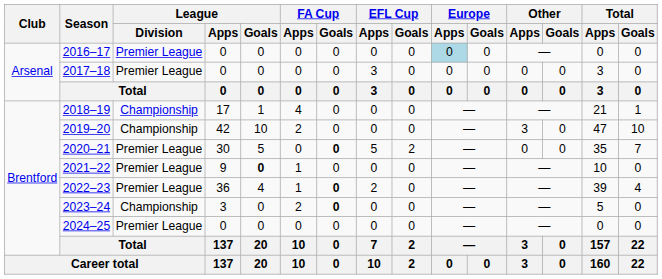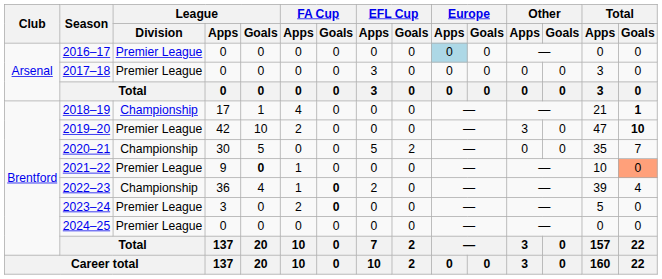 <table class="wikitable" style="text-align: center;">
 <tr>
 <th rowspan="2">Club</th>
 <th rowspan="2">Season</th>
 <th colspan="3">League</th>
 <th colspan="2"><a href='#'>FA Cup</a></th>
 <th colspan="2"><a href='#'>EFL Cup</a></th>
 <th colspan="2"><a href='#'>Europe</a></th>
 <th colspan="2">Other</th>
 <th colspan="2">Total</th>
 </tr>
 <tr>
 <th>Division</th>
 <th>Apps</th>
 <th>Goals</th>
 <th>Apps</th>
 <th>Goals</th>
 <th>Apps</th>
 <th>Goals</th>
 <th>Apps</th>
 <th>Goals</th>
 <th>Apps</th>
 <th>Goals</th>
 <th>Apps</th>
 <th>Goals</th>
 </tr>
 <tr>
 <td rowspan="3"><a href='#'>Arsenal</a></td>
 <td><a href='#'>2016–17</a></td>
 <td><a href='#'>Premier League</a></td>
 <td>0</td>
 <td>0</td>
 <td>0</td>
 <td>0</td>
 <td>0</td>
 <td>0</td>
 <td style="background: lightblue;">0</td>
 <td>0</td>
 <td colspan="2">—</td>
 <td>0</td>
 <td>0</td>
 </tr>
 <tr>
 <td><a href='#'>2017–18</a></td>
 <td>Premier League</td>
 <td>0</td>
 <td>0</td>
 <td>0</td>
 <td>0</td>
 <td>3</td>
 <td>0</td>
 <td>0</td>
 <td>0</td>
 <td>0</td>
 <td>0</td>
 <td>3</td>
 <td>0</td>
 </tr>
 <tr>
 <th colspan="2">Total</th>
 <th>0</th>
 <th>0</th>
 <th>0</th>
 <th>0</th>
 <th>3</th>
 <th>0</th>
 <th>0</th>
 <th>0</th>
 <th>0</th>
 <th>0</th>
 <th>3</th>
 <th>0</th>
 </tr>
 <tr>
 <td rowspan="8"><a href='#'>Brentford</a></td>
 <td><a href='#'>2018–19</a></td>
 <td><a href='#'>Championship</a></td>
 <td>17</td>
 <td>1</td>
 <td>4</td>
 <td>0</td>
 <td>0</td>
 <td>0</td>
 <td colspan="2">—</td>
 <td colspan="2">—</td>
 <td>21</td>
-<td>1</td>
+<td><strong>1</strong></td>
 </tr>
 <tr>
 <td><a href='#'>2019–20</a></td>
-<td>Championship</td>
+<td>Premier League</td>
 <td>42</td>
 <td>10</td>
 <td>2</td>
 <td>0</td>
 <td>0</td>
 <td>0</td>
 <td colspan="2">—</td>
 <td>3</td>
 <td>0</td>
 <td>47</td>
-<td>10</td>
+<td><strong>10</strong></td>
 </tr>
 <tr>
 <td><a href='#'>2020–21</a></td>
-<td>Premier League</td>
+<td>Championship</td>
 <td>30</td>
 <td>5</td>
 <td>0</td>
-<td><strong>0</strong></td>
+<td>0</td>
 <td>5</td>
 <td>2</td>
 <td colspan="2">—</td>
 <td>0</td>
 <td>0</td>
 <td>35</td>
 <td>7</td>
 </tr>
 <tr>
 <td><a href='#'>2021–22</a></td>
 <td>Premier League</td>
 <td>9</td>
 <td><strong>0</strong></td>
 <td>1</td>
 <td>0</td>
 <td>0</td>
 <td>0</td>
 <td colspan="2">—</td>
 <td colspan="2">—</td>
 <td>10</td>
-<td>0</td>
+<td style="background: lightsalmon;">0</td>
 </tr>
 <tr>
 <td><a href='#'>2022–23</a></td>
-<td>Premier League</td>
+<td>Championship</td>
 <td>36</td>
 <td>4</td>
 <td>1</td>
 <td><strong>0</strong></td>
 <td>2</td>
 <td>0</td>
 <td colspan="2">—</td>
 <td colspan="2">—</td>
 <td>39</td>
 <td>4</td>
 </tr>
 <tr>
 <td><a href='#'>2023–24</a></td>
-<td>Championship</td>
+<td>Premier League</td>
 <td>3</td>
 <td>0</td>
 <td>2</td>
 <td><strong>0</strong></td>
 <td>0</td>
 <td>0</td>
 <td colspan="2">—</td>
 <td colspan="2">—</td>
 <td>5</td>
 <td>0</td>
 </tr>
 <tr>
 <td><a href='#'>2024–25</a></td>
 <td>Premier League</td>
 <td>0</td>
 <td>0</td>
 <td>0</td>
 <td>0</td>
 <td>0</td>
 <td>0</td>
 <td colspan="2">—</td>
 <td colspan="2">—</td>
 <td>0</td>
 <td>0</td>
 </tr>
 <tr>
 <th colspan="2">Total</th>
 <th>137</th>
 <th>20</th>
 <th>10</th>
 <th>0</th>
 <th>7</th>
 <th>2</th>
 <th colspan="2">—</th>
 <th>3</th>
 <th>0</th>
 <th>157</th>
 <th>22</th>
 </tr>
 <tr>
 <th colspan="3">Career total</th>
 <th>137</th>
 <th>20</th>
 <th>10</th>
 <th>0</th>
 <th>10</th>
 <th>2</th>
 <th>0</th>
 <th>0</th>
 <th>3</th>
 <th>0</th>
 <th>160</th>
 <th>22</th>
 </tr>
 </table>
